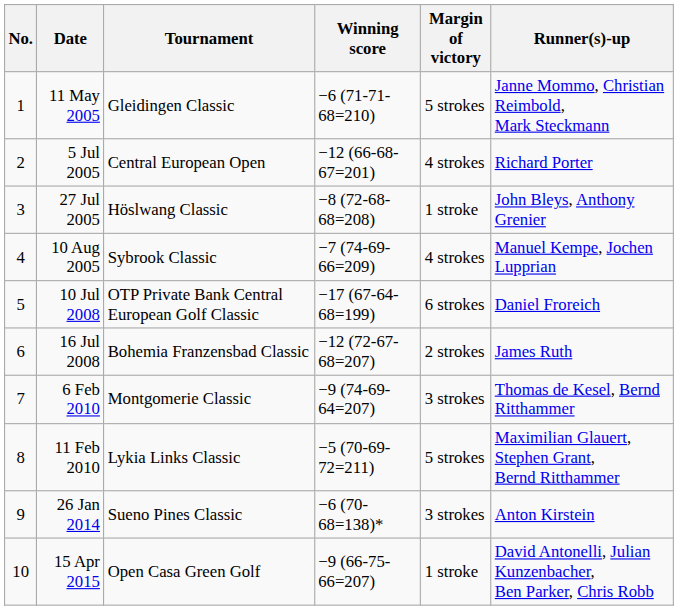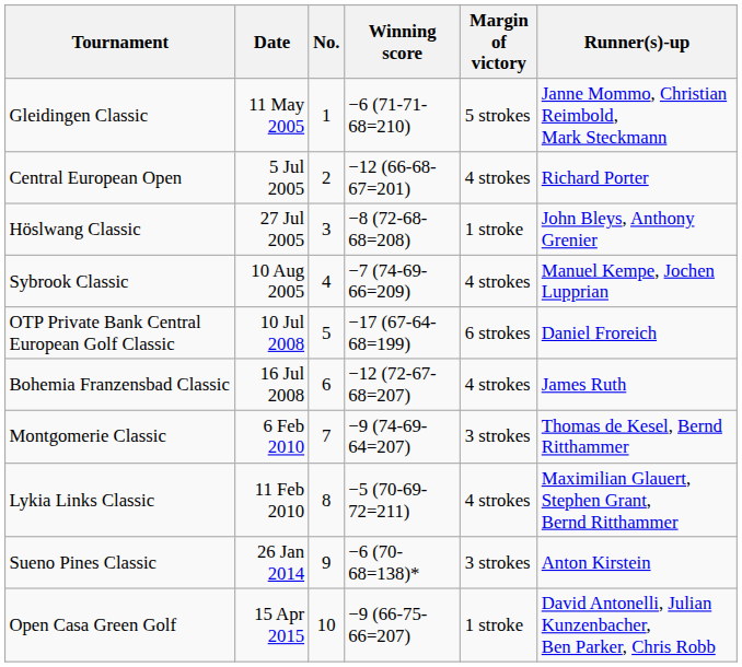 <table class="wikitable" style="font-size:95%;">
 <tr>
+<th>Tournament</th>
+<th>Date</th>
 <th>No.</th>
-<th>Date</th>
-<th>Tournament</th>
 <th>Winning score</th>
 <th>Margin of<br>victory</th>
 <th>Runner(s)-up</th>
 </tr>
 <tr>
+<td>Gleidingen Classic</td>
+<td align=right>11 May <a href='#'>2005</a></td>
 <td align=center>1</td>
-<td align=right>11 May <a href='#'>2005</a></td>
-<td>Gleidingen Classic</td>
 <td>−6 (71-71-68=210)</td>
 <td>5 strokes</td>
 <td> <a href='#'>Janne Mommo</a>,  <a href='#'>Christian Reimbold</a>,<br> <a href='#'>Mark Steckmann</a></td>
 </tr>
 <tr>
+<td>Central European Open</td>
+<td align=right>5 Jul 2005</td>
 <td align=center>2</td>
-<td align=right>5 Jul 2005</td>
-<td>Central European Open</td>
 <td>−12 (66-68-67=201)</td>
 <td>4 strokes</td>
 <td> <a href='#'>Richard Porter</a></td>
 </tr>
 <tr>
+<td>Höslwang Classic</td>
+<td align=right>27 Jul 2005</td>
 <td align=center>3</td>
-<td align=right>27 Jul 2005</td>
-<td>Höslwang Classic</td>
 <td>−8 (72-68-68=208)</td>
 <td>1 stroke</td>
 <td> <a href='#'>John Bleys</a>,  <a href='#'>Anthony Grenier</a></td>
 </tr>
 <tr>
+<td>Sybrook Classic</td>
+<td align=right>10 Aug 2005</td>
 <td align=center>4</td>
-<td align=right>10 Aug 2005</td>
-<td>Sybrook Classic</td>
 <td>−7 (74-69-66=209)</td>
 <td>4 strokes</td>
 <td> <a href='#'>Manuel Kempe</a>,  <a href='#'>Jochen Lupprian</a></td>
 </tr>
 <tr>
+<td>OTP Private Bank Central European Golf Classic</td>
+<td align=right>10 Jul <a href='#'>2008</a></td>
 <td align=center>5</td>
-<td align=right>10 Jul <a href='#'>2008</a></td>
-<td>OTP Private Bank Central European Golf Classic</td>
 <td>−17 (67-64-68=199)</td>
 <td>6 strokes</td>
 <td> <a href='#'>Daniel Froreich</a></td>
 </tr>
 <tr>
+<td>Bohemia Franzensbad Classic</td>
+<td align=right>16 Jul 2008</td>
 <td align=center>6</td>
-<td align=right>16 Jul 2008</td>
-<td>Bohemia Franzensbad Classic</td>
 <td>−12 (72-67-68=207)</td>
-<td>2 strokes</td>
+<td>4 strokes</td>
 <td> <a href='#'>James Ruth</a></td>
 </tr>
 <tr>
+<td>Montgomerie Classic</td>
+<td align=right>6 Feb <a href='#'>2010</a></td>
 <td align=center>7</td>
-<td align=right>6 Feb <a href='#'>2010</a></td>
-<td>Montgomerie Classic</td>
 <td>−9 (74-69-64=207)</td>
 <td>3 strokes</td>
 <td> <a href='#'>Thomas de Kesel</a>,  <a href='#'>Bernd Ritthammer</a></td>
 </tr>
 <tr>
+<td>Lykia Links Classic</td>
+<td align=right>11 Feb 2010</td>
 <td align=center>8</td>
-<td align=right>11 Feb 2010</td>
-<td>Lykia Links Classic</td>
 <td>−5 (70-69-72=211)</td>
-<td>5 strokes</td>
+<td>4 strokes</td>
 <td> <a href='#'>Maximilian Glauert</a>,  <a href='#'>Stephen Grant</a>,<br> <a href='#'>Bernd Ritthammer</a></td>
 </tr>
 <tr>
+<td>Sueno Pines Classic</td>
+<td align=right>26 Jan <a href='#'>2014</a></td>
 <td align=center>9</td>
-<td align=right>26 Jan <a href='#'>2014</a></td>
-<td>Sueno Pines Classic</td>
 <td>−6 (70-68=138)*</td>
 <td>3 strokes</td>
 <td> <a href='#'>Anton Kirstein</a></td>
 </tr>
 <tr>
+<td>Open Casa Green Golf</td>
+<td align=right>15 Apr <a href='#'>2015</a></td>
 <td align=center>10</td>
-<td align=right>15 Apr <a href='#'>2015</a></td>
-<td>Open Casa Green Golf</td>
 <td>−9 (66-75-66=207)</td>
 <td>1 stroke</td>
 <td> <a href='#'>David Antonelli</a>,  <a href='#'>Julian Kunzenbacher</a>,<br> <a href='#'>Ben Parker</a>,  <a href='#'>Chris Robb</a></td>
 </tr>
 </table>
